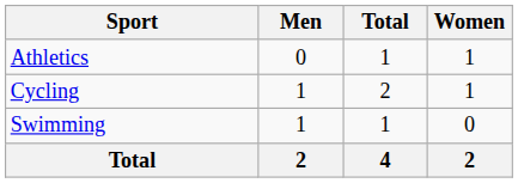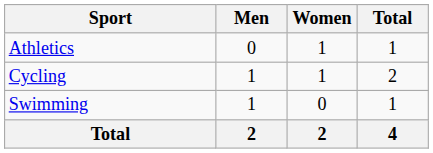 <table class="wikitable sortable" style="text-align:center;">
 <tr>
 <th width=180>Sport</th>
 <th width=55>Men</th>
+<th width=55>Women</th>
 <th width=55>Total</th>
-<th width=55>Women</th>
 </tr>
 <tr>
 <td align=left><a href='#'>Athletics</a></td>
 <td>0</td>
 <td>1</td>
 <td>1</td>
 </tr>
 <tr>
 <td align=left><a href='#'>Cycling</a></td>
 <td>1</td>
+<td>1</td>
 <td>2</td>
-<td>1</td>
 </tr>
 <tr>
 <td align=left><a href='#'>Swimming</a></td>
 <td>1</td>
+<td>0</td>
 <td>1</td>
-<td>0</td>
 </tr>
 <tr>
 <th>Total</th>
 <th>2</th>
+<th>2</th>
 <th>4</th>
-<th>2</th>
 </tr>
 </table>
